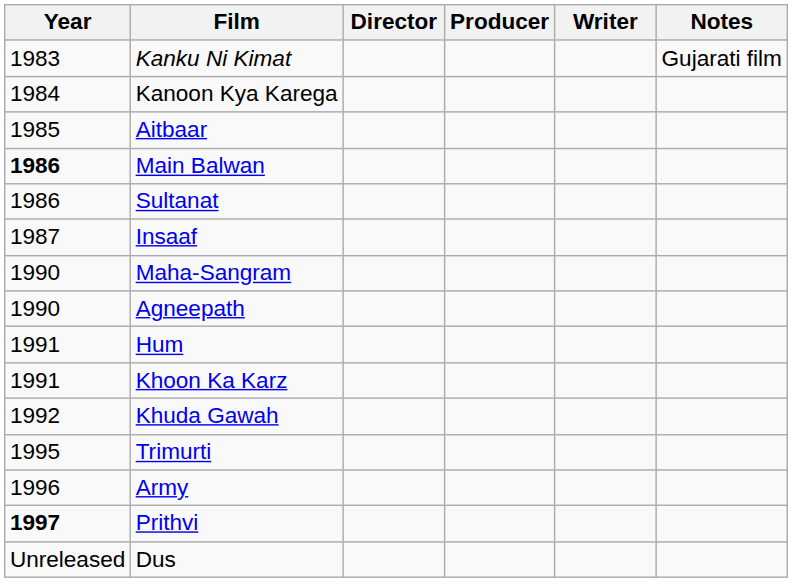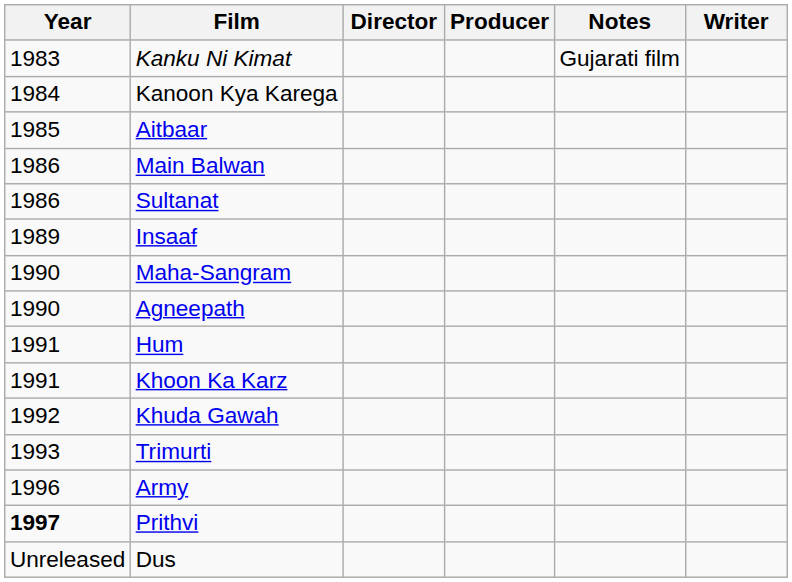 <table class="wikitable sortable" style="font-size: 100%;">
 <tr>
 <th>Year</th>
 <th>Film</th>
 <th width=65>Director</th>
 <th width=65>Producer</th>
+<th>Notes</th>
 <th width=65>Writer</th>
-<th>Notes</th>
 </tr>
 <tr>
 <td>1983</td>
 <td><em>Kanku Ni Kimat</td>
 <td></td>
 <td></td>
+<td>Gujarati film</td>
 <td></td>
-<td>Gujarati film</td>
 </tr>
 <tr>
 <td>1984</td>
 <td></em>Kanoon Kya Karega<em></td>
 <td></td>
 <td></td>
 <td></td>
 <td></td>
 </tr>
 <tr>
 <td>1985</td>
 <td></em><a href='#'>Aitbaar</a><em></td>
 <td></td>
 <td></td>
 <td></td>
 <td></td>
 </tr>
 <tr>
-<td><strong>1986</strong></td>
+<td>1986</td>
 <td></em><a href='#'>Main Balwan</a><em></td>
 <td></td>
 <td></td>
 <td></td>
 <td></td>
 </tr>
 <tr>
 <td>1986</td>
 <td></em><a href='#'>Sultanat</a><em></td>
 <td></td>
 <td></td>
 <td></td>
 <td></td>
 </tr>
 <tr>
-<td>1987</td>
+<td>1989</td>
 <td></em><a href='#'>Insaaf</a><em></td>
 <td></td>
 <td></td>
 <td></td>
 <td></td>
 </tr>
 <tr>
 <td>1990</td>
 <td></em><a href='#'>Maha-Sangram</a><em></td>
 <td></td>
 <td></td>
 <td></td>
 <td></td>
 </tr>
 <tr>
 <td>1990</td>
 <td></em><a href='#'>Agneepath</a><em></td>
 <td></td>
 <td></td>
 <td></td>
 <td></td>
 </tr>
 <tr>
 <td>1991</td>
 <td></em><a href='#'>Hum</a><em></td>
 <td></td>
 <td></td>
 <td></td>
 <td></td>
 </tr>
 <tr>
 <td>1991</td>
 <td></em><a href='#'>Khoon Ka Karz</a><em></td>
 <td></td>
 <td></td>
 <td></td>
 <td></td>
 </tr>
 <tr>
 <td>1992</td>
 <td></em><a href='#'>Khuda Gawah</a><em></td>
 <td></td>
 <td></td>
 <td></td>
 <td></td>
 </tr>
 <tr>
-<td>1995</td>
+<td>1993</td>
 <td></em><a href='#'>Trimurti</a><em></td>
 <td></td>
 <td></td>
 <td></td>
 <td></td>
 </tr>
 <tr>
 <td>1996</td>
 <td></em><a href='#'>Army</a><em></td>
 <td></td>
 <td></td>
 <td></td>
 <td></td>
 </tr>
 <tr>
 <td><strong>1997</strong></td>
 <td></em><a href='#'>Prithvi</a><em></td>
 <td></td>
 <td></td>
 <td></td>
 <td></td>
 </tr>
 <tr>
 <td>Unreleased</td>
 <td></em>Dus<em></td>
 <td></td>
 <td></td>
 <td></td>
 <td></td>
 </tr>
 </table>
